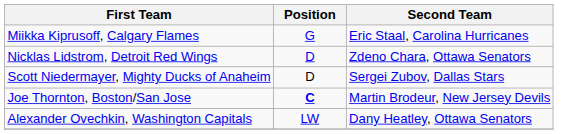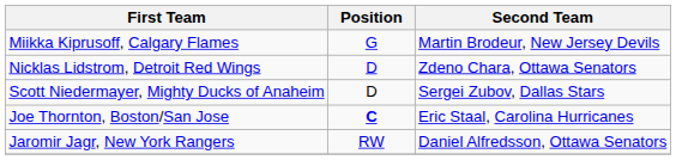 <table class="wikitable">
 <tr>
 <th>First Team</th>
 <th>  Position  </th>
 <th>Second Team</th>
 </tr>
 <tr>
 <td><a href='#'>Miikka Kiprusoff</a>, <a href='#'>Calgary Flames</a></td>
 <td align=center><a href='#'>G</a></td>
-<td><a href='#'>Eric Staal</a>, <a href='#'>Carolina Hurricanes</a></td>
+<td><a href='#'>Martin Brodeur</a>, <a href='#'>New Jersey Devils</a></td>
 </tr>
 <tr>
 <td><a href='#'>Nicklas Lidstrom</a>, <a href='#'>Detroit Red Wings</a></td>
 <td align=center><a href='#'>D</a></td>
 <td><a href='#'>Zdeno Chara</a>, <a href='#'>Ottawa Senators</a></td>
 </tr>
 <tr>
 <td><a href='#'>Scott Niedermayer</a>, <a href='#'>Mighty Ducks of Anaheim</a></td>
 <td align=center>D</td>
 <td><a href='#'>Sergei Zubov</a>, <a href='#'>Dallas Stars</a></td>
 </tr>
 <tr>
 <td><a href='#'>Joe Thornton</a>, <a href='#'>Boston</a>/<a href='#'>San Jose</a></td>
 <td align=center><strong><a href='#'>C</a></strong></td>
-<td><a href='#'>Martin Brodeur</a>, <a href='#'>New Jersey Devils</a></td>
+<td><a href='#'>Eric Staal</a>, <a href='#'>Carolina Hurricanes</a></td>
 </tr>
 <tr>
-<td><a href='#'>Alexander Ovechkin</a>, <a href='#'>Washington Capitals</a></td>
-<td align=center><a href='#'>LW</a></td>
-<td><a href='#'>Dany Heatley</a>, <a href='#'>Ottawa Senators</a></td>
+<td><a href='#'>Jaromir Jagr</a>, <a href='#'>New York Rangers</a></td>
+<td align=center><a href='#'>RW</a></td>
+<td><a href='#'>Daniel Alfredsson</a>, <a href='#'>Ottawa Senators</a></td>
 </tr>
 <tr>
 </tr>
 </table>
